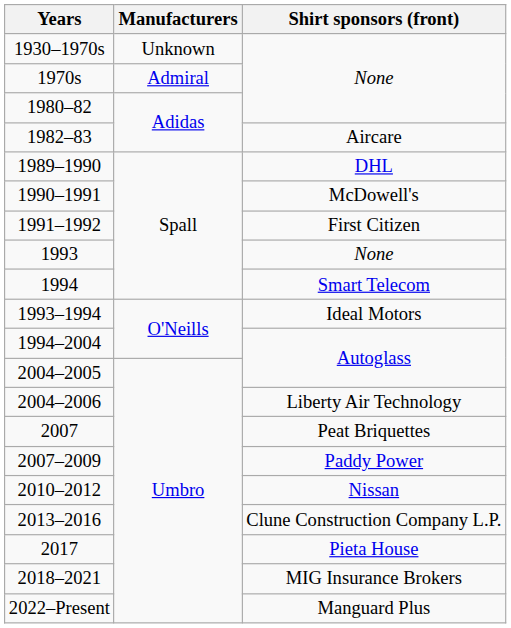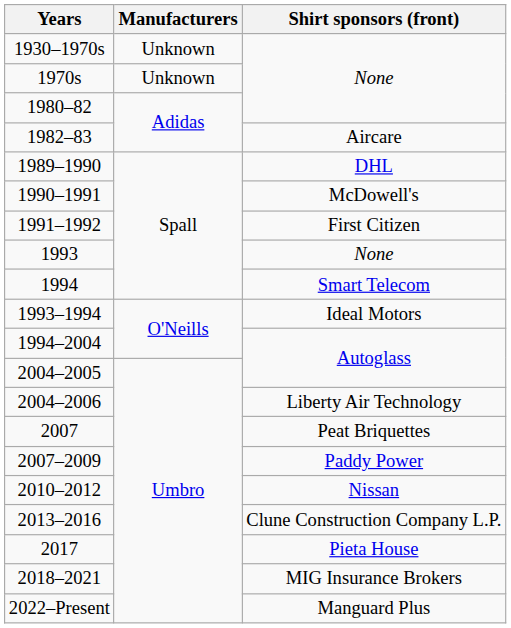 <table class="wikitable" style="text-align: center">
 <tr>
 <th>Years</th>
 <th>Manufacturers</th>
 <th>Shirt sponsors (front)</th>
 </tr>
 <tr>
 <td>1930–1970s</td>
 <td>Unknown</td>
 <td rowspan=3><em>None</em></td>
 </tr>
 <tr>
 <td>1970s</td>
-<td> <a href='#'>Admiral</a></td>
+<td>Unknown</td>
 </tr>
 <tr>
 <td>1980–82</td>
 <td rowspan=2> <a href='#'>Adidas</a></td>
 </tr>
 <tr>
 <td>1982–83</td>
 <td>Aircare</td>
 </tr>
 <tr>
 <td>1989–1990</td>
 <td rowspan=5> Spall</td>
 <td><a href='#'>DHL</a></td>
 </tr>
 <tr>
 <td>1990–1991</td>
 <td>McDowell's</td>
 </tr>
 <tr>
 <td>1991–1992</td>
 <td>First Citizen</td>
 </tr>
 <tr>
 <td>1993</td>
 <td><em>None</em></td>
 </tr>
 <tr>
 <td>1994</td>
 <td><a href='#'>Smart Telecom</a></td>
 </tr>
 <tr>
 <td>1993–1994</td>
 <td rowspan=2> <a href='#'>O'Neills</a></td>
 <td>Ideal Motors</td>
 </tr>
 <tr>
 <td>1994–2004</td>
 <td rowspan=2><a href='#'>Autoglass</a></td>
 </tr>
 <tr>
 <td>2004–2005</td>
 <td rowspan=9> <a href='#'>Umbro</a></td>
 </tr>
 <tr>
 <td>2004–2006</td>
 <td>Liberty Air Technology</td>
 </tr>
 <tr>
 <td>2007</td>
 <td>Peat Briquettes</td>
 </tr>
 <tr>
 <td>2007–2009</td>
 <td><a href='#'>Paddy Power</a></td>
 </tr>
 <tr>
 <td>2010–2012</td>
 <td><a href='#'>Nissan</a></td>
 </tr>
 <tr>
 <td>2013–2016</td>
 <td>Clune Construction Company L.P.</td>
 </tr>
 <tr>
 <td>2017</td>
 <td><a href='#'>Pieta House</a></td>
 </tr>
 <tr>
 <td>2018–2021</td>
 <td>MIG Insurance Brokers</td>
 </tr>
 <tr>
 <td>2022–Present</td>
 <td>Manguard Plus</td>
 </tr>
 </table>
